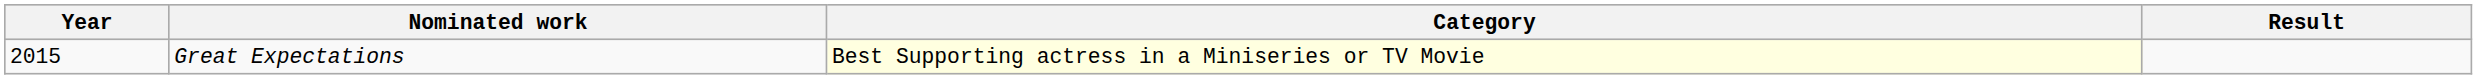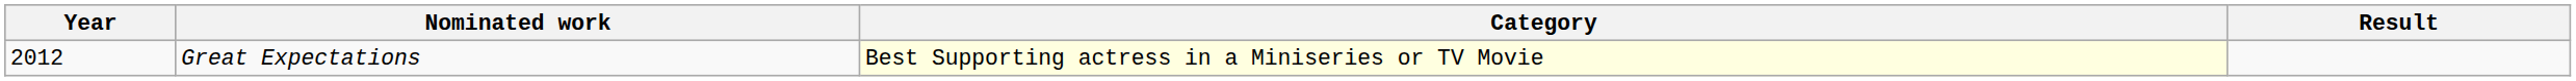 <table style="width:95%;" class="wikitable sortable">
 <tr>
 <th style="width:5%;">Year</th>
 <th style="width:20%;">Nominated work</th>
 <th style="width:40%;">Category</th>
 <th style="width:10%;">Result</th>
 </tr>
 <tr>
-<td>2015</td>
+<td>2012</td>
 <td><em>Great Expectations</em></td>
 <td style="background: lightyellow;">Best Supporting actress in a Miniseries or TV Movie</td>
 <td></td>
 </tr>
 </table>
